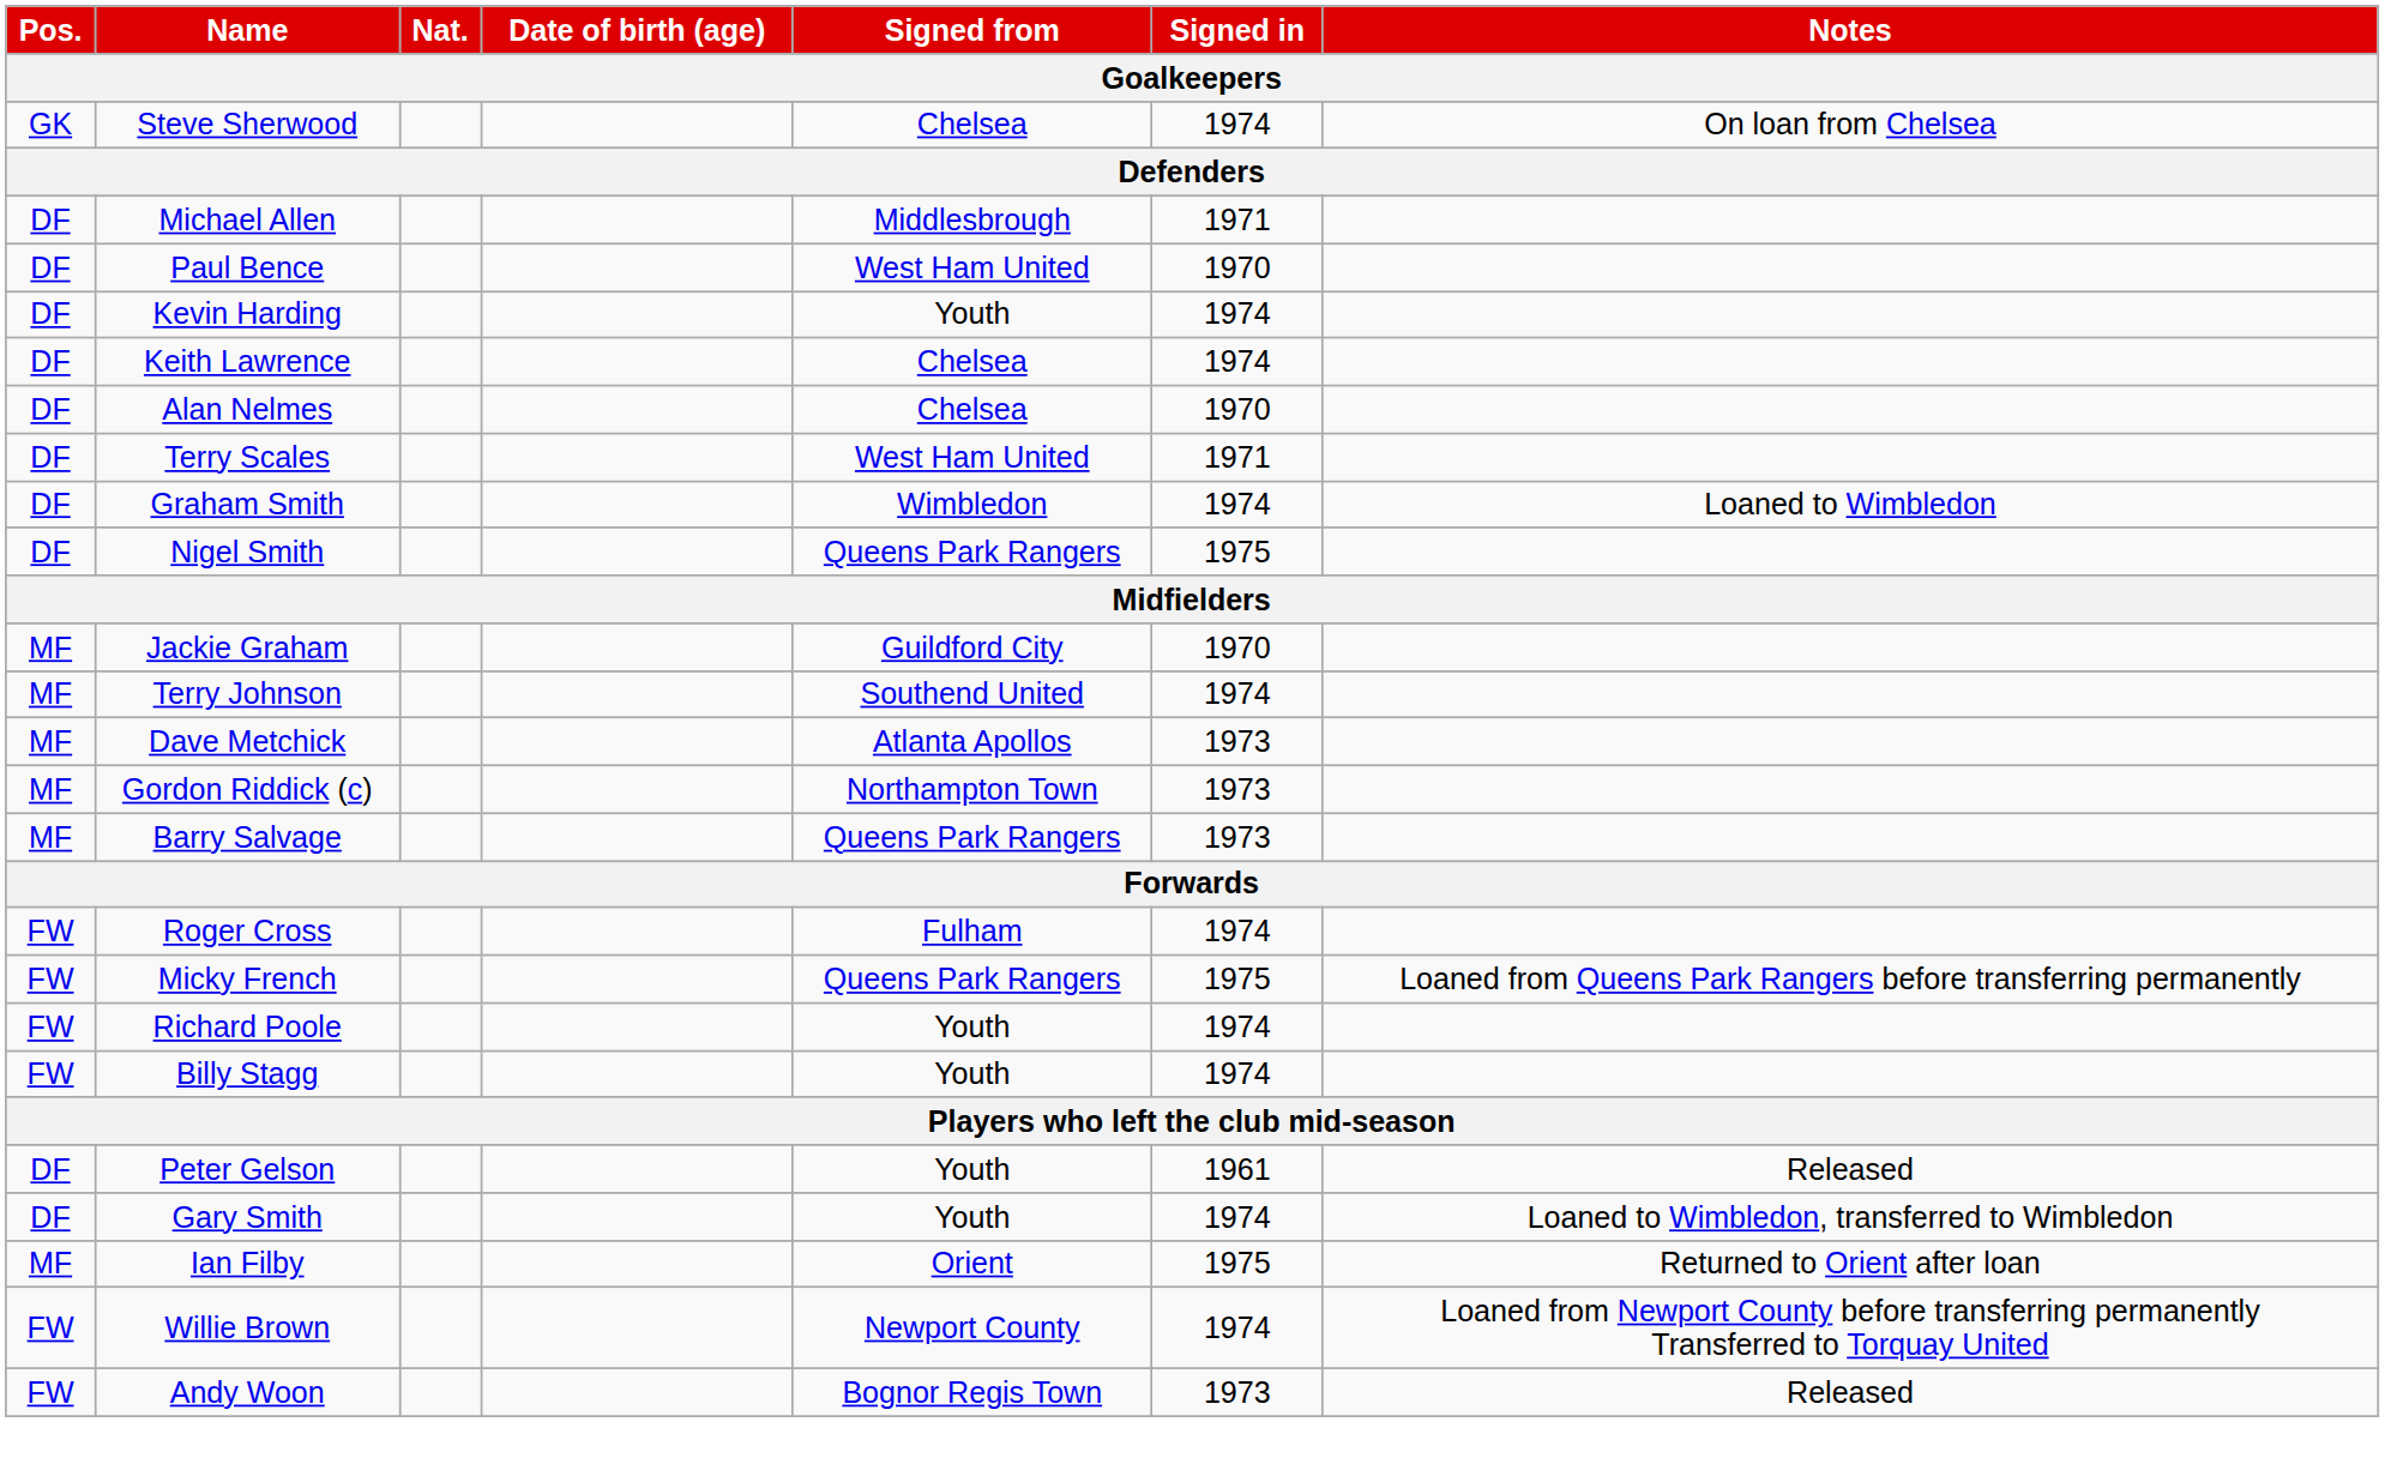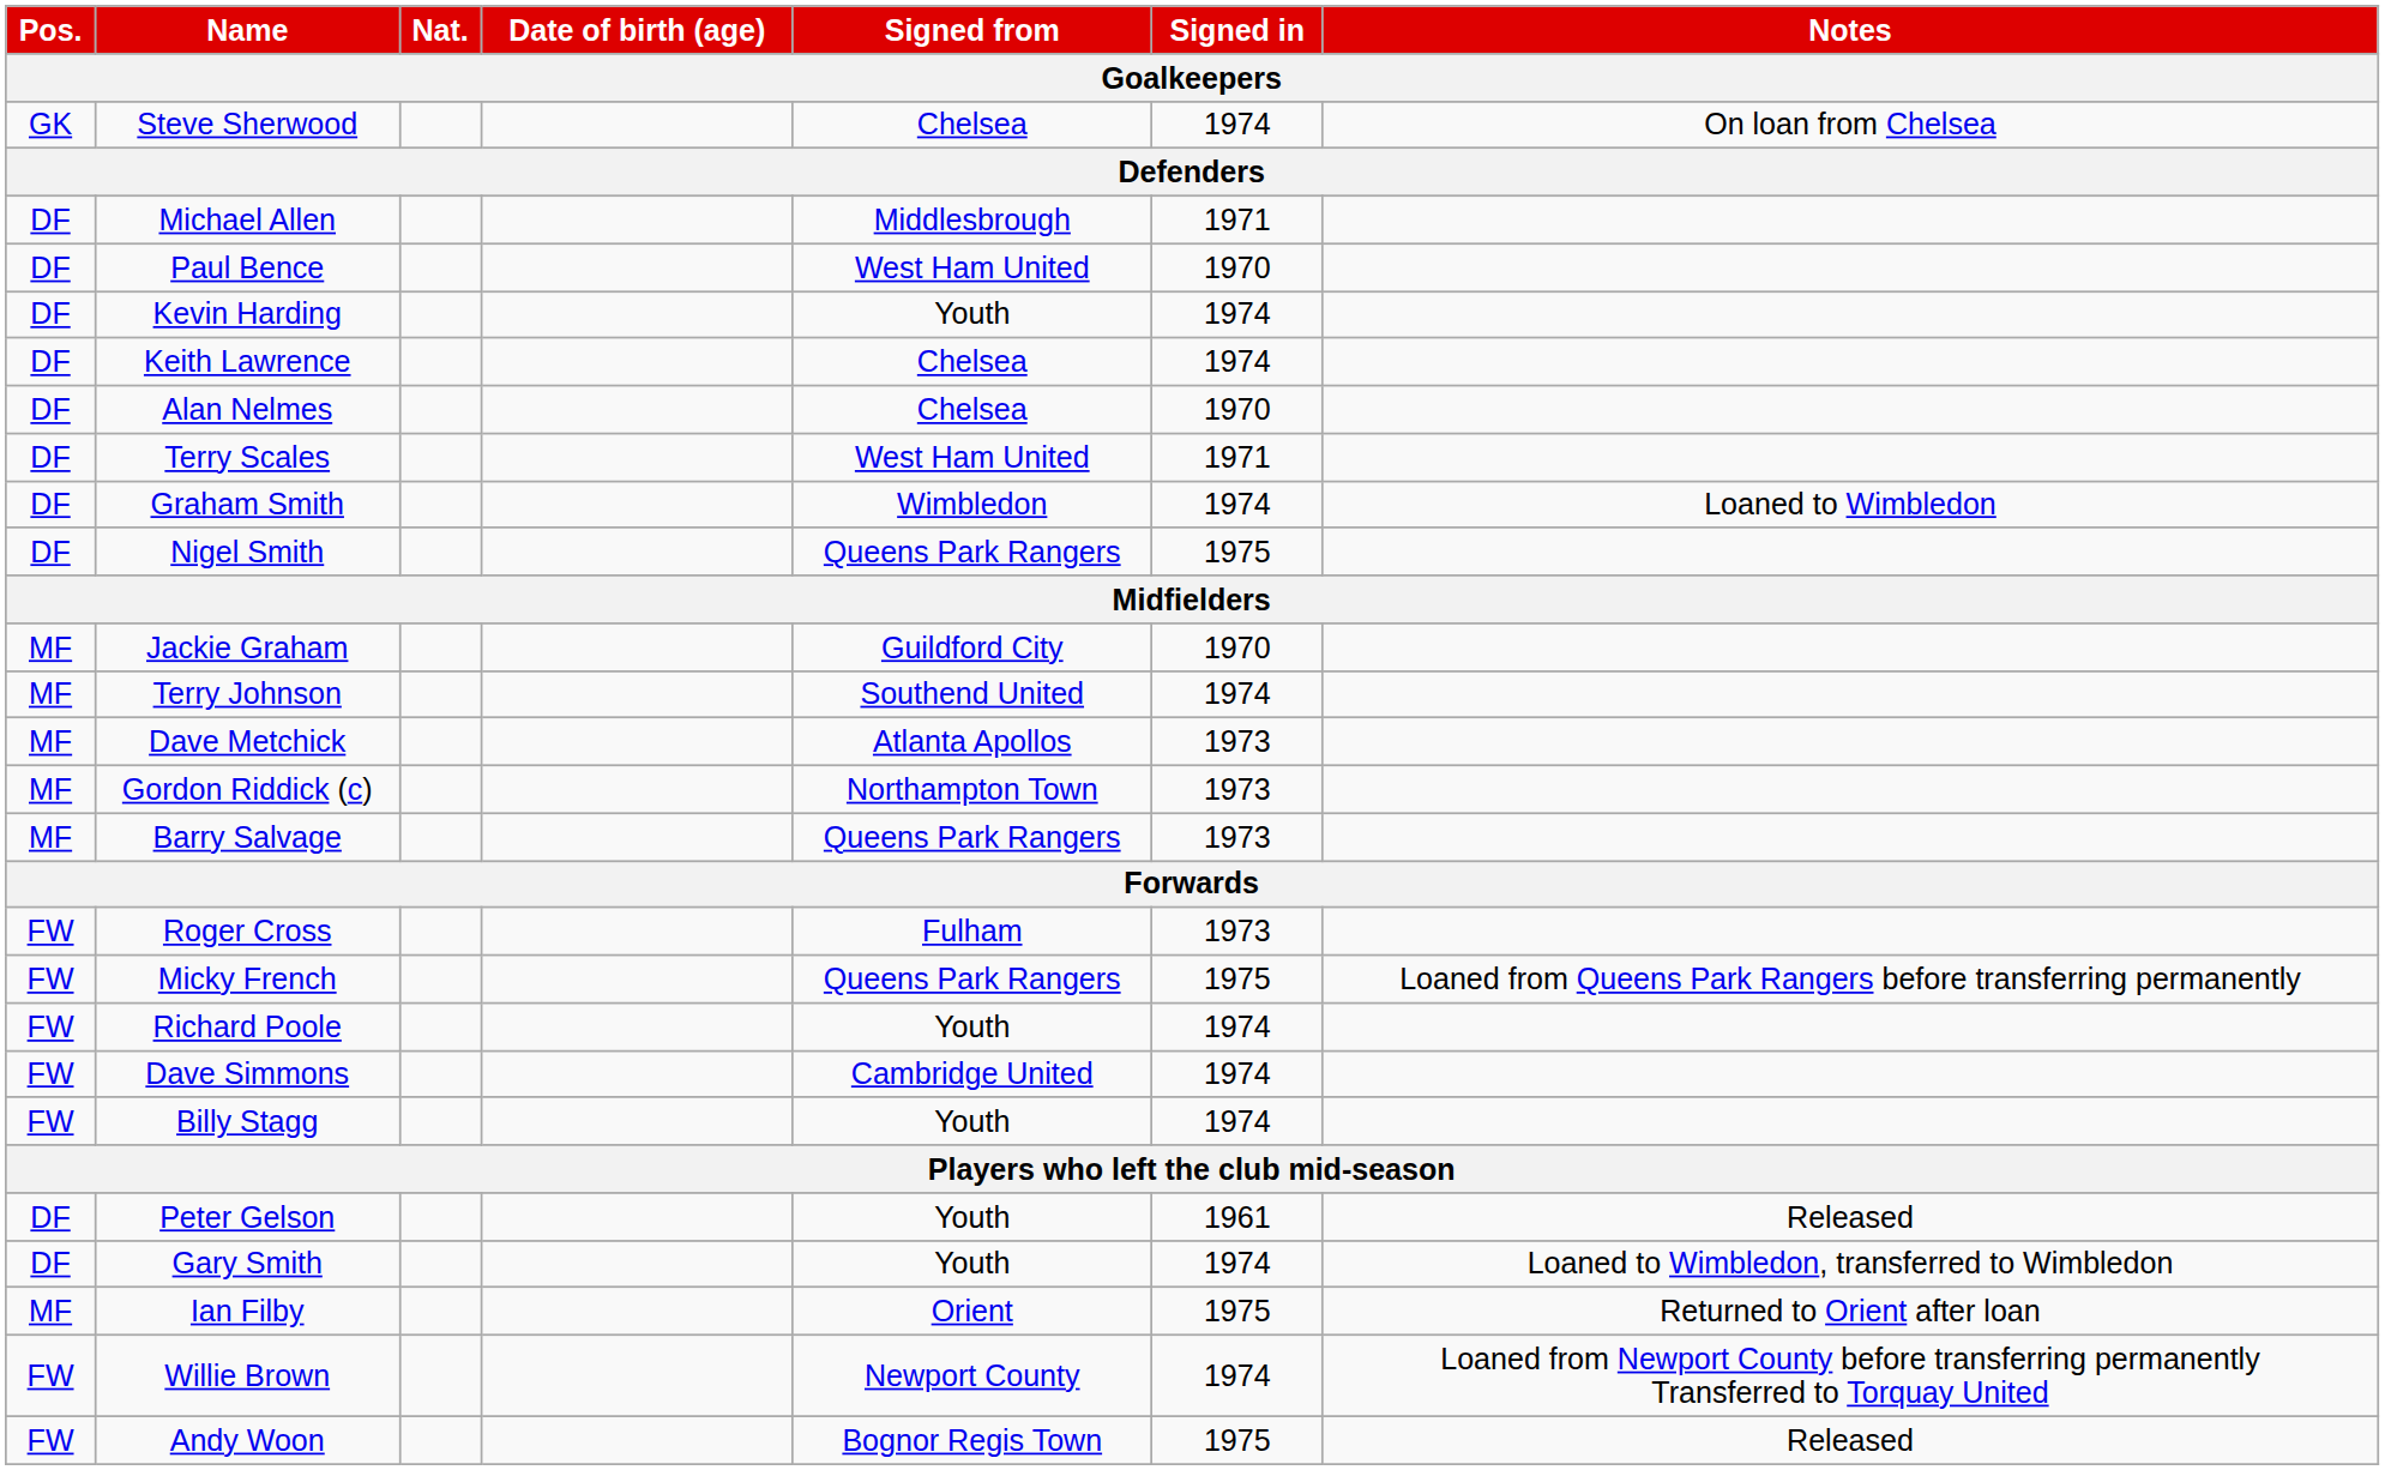 <table class="wikitable" style="text-align:center; font-size:90%; width:90%;">
 <tr>
 <th style="background:#d00; color:white; text-align:center;">Pos.</th>
 <th style="background:#d00; color:white; text-align:center;">Name</th>
 <th style="background:#d00; color:white; text-align:center;">Nat.</th>
 <th style="background:#d00; color:white; text-align:center;">Date of birth (age)</th>
 <th style="background:#d00; color:white; text-align:center;">Signed from</th>
 <th style="background:#d00; color:white; text-align:center;">Signed in</th>
 <th style="background:#d00; color:white; text-align:center;">Notes</th>
 </tr>
 <tr>
 <th colspan="7">Goalkeepers</th>
 </tr>
 <tr>
 <td><a href='#'>GK</a></td>
 <td><a href='#'>Steve Sherwood</a></td>
 <td></td>
 <td></td>
 <td><a href='#'>Chelsea</a></td>
 <td>1974</td>
 <td>On loan from <a href='#'>Chelsea</a></td>
 </tr>
 <tr>
 <th colspan="7">Defenders</th>
 </tr>
 <tr>
 <td><a href='#'>DF</a></td>
 <td><a href='#'>Michael Allen</a></td>
 <td></td>
 <td></td>
 <td><a href='#'>Middlesbrough</a></td>
 <td>1971</td>
 <td></td>
 </tr>
 <tr>
 <td><a href='#'>DF</a></td>
 <td><a href='#'>Paul Bence</a></td>
 <td></td>
 <td></td>
 <td><a href='#'>West Ham United</a></td>
 <td>1970</td>
 <td></td>
 </tr>
 <tr>
 <td><a href='#'>DF</a></td>
 <td><a href='#'>Kevin Harding</a></td>
 <td></td>
 <td></td>
 <td>Youth</td>
 <td>1974</td>
 <td></td>
 </tr>
 <tr>
 <td><a href='#'>DF</a></td>
 <td><a href='#'>Keith Lawrence</a></td>
 <td></td>
 <td></td>
 <td><a href='#'>Chelsea</a></td>
 <td>1974</td>
 <td></td>
 </tr>
 <tr>
 <td><a href='#'>DF</a></td>
 <td><a href='#'>Alan Nelmes</a></td>
 <td></td>
 <td></td>
 <td><a href='#'>Chelsea</a></td>
 <td>1970</td>
 <td></td>
 </tr>
 <tr>
 <td><a href='#'>DF</a></td>
 <td><a href='#'>Terry Scales</a></td>
 <td></td>
 <td></td>
 <td><a href='#'>West Ham United</a></td>
 <td>1971</td>
 <td></td>
 </tr>
 <tr>
 <td><a href='#'>DF</a></td>
 <td><a href='#'>Graham Smith</a></td>
 <td></td>
 <td></td>
 <td><a href='#'>Wimbledon</a></td>
 <td>1974</td>
 <td>Loaned to <a href='#'>Wimbledon</a></td>
 </tr>
 <tr>
 <td><a href='#'>DF</a></td>
 <td><a href='#'>Nigel Smith</a></td>
 <td></td>
 <td></td>
 <td><a href='#'>Queens Park Rangers</a></td>
 <td>1975</td>
 <td></td>
 </tr>
 <tr>
 <th colspan="7">Midfielders</th>
 </tr>
 <tr>
 <td><a href='#'>MF</a></td>
 <td><a href='#'>Jackie Graham</a></td>
 <td></td>
 <td></td>
 <td><a href='#'>Guildford City</a></td>
 <td>1970</td>
 <td></td>
 </tr>
 <tr>
 <td><a href='#'>MF</a></td>
 <td><a href='#'>Terry Johnson</a></td>
 <td></td>
 <td></td>
 <td><a href='#'>Southend United</a></td>
 <td>1974</td>
 <td></td>
 </tr>
 <tr>
 <td><a href='#'>MF</a></td>
 <td><a href='#'>Dave Metchick</a></td>
 <td></td>
 <td></td>
 <td><a href='#'>Atlanta Apollos</a></td>
 <td>1973</td>
 <td></td>
 </tr>
 <tr>
 <td><a href='#'>MF</a></td>
 <td><a href='#'>Gordon Riddick</a> (<a href='#'>c</a>)</td>
 <td></td>
 <td></td>
 <td><a href='#'>Northampton Town</a></td>
 <td>1973</td>
 <td></td>
 </tr>
 <tr>
 <td><a href='#'>MF</a></td>
 <td><a href='#'>Barry Salvage</a></td>
 <td></td>
 <td></td>
 <td><a href='#'>Queens Park Rangers</a></td>
 <td>1973</td>
 <td></td>
 </tr>
 <tr>
 <th colspan="7">Forwards</th>
 </tr>
 <tr>
 <td><a href='#'>FW</a></td>
 <td><a href='#'>Roger Cross</a></td>
 <td></td>
 <td></td>
 <td><a href='#'>Fulham</a></td>
-<td>1974</td>
+<td>1973</td>
 <td></td>
 </tr>
 <tr>
 <td><a href='#'>FW</a></td>
 <td><a href='#'>Micky French</a></td>
 <td></td>
 <td></td>
 <td><a href='#'>Queens Park Rangers</a></td>
 <td>1975</td>
 <td>Loaned from <a href='#'>Queens Park Rangers</a> before transferring permanently</td>
 </tr>
 <tr>
 <td><a href='#'>FW</a></td>
 <td><a href='#'>Richard Poole</a></td>
 <td></td>
 <td></td>
 <td>Youth</td>
+<td>1974</td>
+<td></td>
+</tr>
+<tr>
+<td><a href='#'>FW</a></td>
+<td><a href='#'>Dave Simmons</a></td>
+<td></td>
+<td></td>
+<td><a href='#'>Cambridge United</a></td>
 <td>1974</td>
 <td></td>
 </tr>
 <tr>
 <td><a href='#'>FW</a></td>
 <td><a href='#'>Billy Stagg</a></td>
 <td></td>
 <td></td>
 <td>Youth</td>
 <td>1974</td>
 <td></td>
 </tr>
 <tr>
 <th colspan="7">Players who left the club mid-season</th>
 </tr>
 <tr>
 <td><a href='#'>DF</a></td>
 <td><a href='#'>Peter Gelson</a></td>
 <td></td>
 <td></td>
 <td>Youth</td>
 <td>1961</td>
 <td>Released</td>
 </tr>
 <tr>
 <td><a href='#'>DF</a></td>
 <td><a href='#'>Gary Smith</a></td>
 <td></td>
 <td></td>
 <td>Youth</td>
 <td>1974</td>
 <td>Loaned to <a href='#'>Wimbledon</a>, transferred to Wimbledon</td>
 </tr>
 <tr>
 <td><a href='#'>MF</a></td>
 <td><a href='#'>Ian Filby</a></td>
 <td></td>
 <td></td>
 <td><a href='#'>Orient</a></td>
 <td>1975</td>
 <td>Returned to <a href='#'>Orient</a> after loan</td>
 </tr>
 <tr>
 <td><a href='#'>FW</a></td>
 <td><a href='#'>Willie Brown</a></td>
 <td></td>
 <td></td>
 <td><a href='#'>Newport County</a></td>
 <td>1974</td>
 <td>Loaned from <a href='#'>Newport County</a> before transferring permanently<br>Transferred to <a href='#'>Torquay United</a></td>
 </tr>
 <tr>
 <td><a href='#'>FW</a></td>
 <td><a href='#'>Andy Woon</a></td>
 <td></td>
 <td></td>
 <td><a href='#'>Bognor Regis Town</a></td>
-<td>1973</td>
+<td>1975</td>
 <td>Released</td>
 </tr>
 </table>
